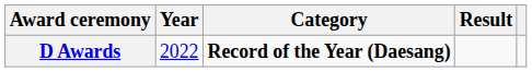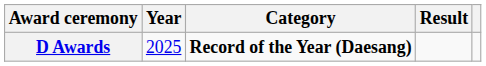 <table class="wikitable plainrowheaders sortable" style="text-align:center">
 <tr>
 <th scope="col">Award ceremony</th>
 <th scope="col">Year</th>
 <th scope="col">Category</th>
 <th scope="col">Result</th>
 <th scope="col" class="unsortable"></th>
 </tr>
 <tr>
 <th scope="row"><a href='#'>D Awards</a></th>
-<td><a href='#'>2022</a></td>
+<td><a href='#'>2025</a></td>
 <td><strong>Record of the Year (Daesang)</strong></td>
 <td></td>
 <td></td>
 </tr>
 </table>
